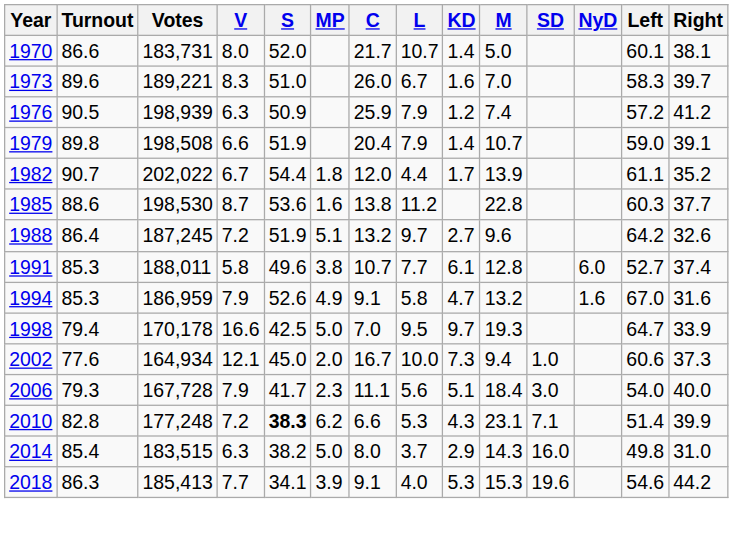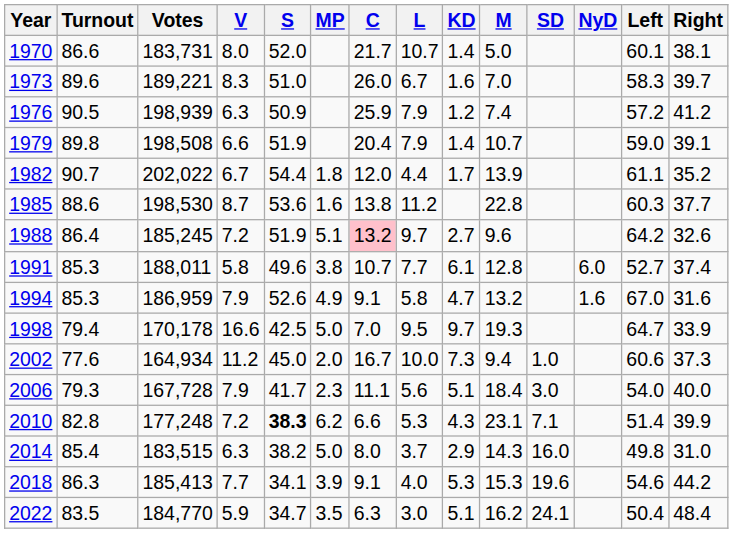 <table class="wikitable sortable" style="font-size: 95%;">
 <tr>
 <th>Year</th>
 <th>Turnout</th>
 <th>Votes</th>
 <th><a href='#'>V</a></th>
 <th><a href='#'>S</a></th>
 <th><a href='#'>MP</a></th>
 <th><a href='#'>C</a></th>
 <th><a href='#'>L</a></th>
 <th><a href='#'>KD</a></th>
 <th><a href='#'>M</a></th>
 <th><a href='#'>SD</a></th>
 <th><a href='#'>NyD</a></th>
 <th>Left</th>
 <th>Right</th>
 </tr>
 <tr>
 <td><a href='#'>1970</a></td>
 <td>86.6</td>
 <td>183,731</td>
 <td>8.0</td>
 <td>52.0</td>
 <td></td>
 <td>21.7</td>
 <td>10.7</td>
 <td>1.4</td>
 <td>5.0</td>
 <td></td>
 <td></td>
 <td>60.1</td>
 <td>38.1</td>
 </tr>
 <tr>
 <td><a href='#'>1973</a></td>
 <td>89.6</td>
 <td>189,221</td>
 <td>8.3</td>
 <td>51.0</td>
 <td></td>
 <td>26.0</td>
 <td>6.7</td>
 <td>1.6</td>
 <td>7.0</td>
 <td></td>
 <td></td>
 <td>58.3</td>
 <td>39.7</td>
 </tr>
 <tr>
 <td><a href='#'>1976</a></td>
 <td>90.5</td>
 <td>198,939</td>
 <td>6.3</td>
 <td>50.9</td>
 <td></td>
 <td>25.9</td>
 <td>7.9</td>
 <td>1.2</td>
 <td>7.4</td>
 <td></td>
 <td></td>
 <td>57.2</td>
 <td>41.2</td>
 </tr>
 <tr>
 <td><a href='#'>1979</a></td>
 <td>89.8</td>
 <td>198,508</td>
 <td>6.6</td>
 <td>51.9</td>
 <td></td>
 <td>20.4</td>
 <td>7.9</td>
 <td>1.4</td>
 <td>10.7</td>
 <td></td>
 <td></td>
 <td>59.0</td>
 <td>39.1</td>
 </tr>
 <tr>
 <td><a href='#'>1982</a></td>
 <td>90.7</td>
 <td>202,022</td>
 <td>6.7</td>
 <td>54.4</td>
 <td>1.8</td>
 <td>12.0</td>
 <td>4.4</td>
 <td>1.7</td>
 <td>13.9</td>
 <td></td>
 <td></td>
 <td>61.1</td>
 <td>35.2</td>
 </tr>
 <tr>
 <td><a href='#'>1985</a></td>
 <td>88.6</td>
 <td>198,530</td>
 <td>8.7</td>
 <td>53.6</td>
 <td>1.6</td>
 <td>13.8</td>
 <td>11.2</td>
 <td></td>
 <td>22.8</td>
 <td></td>
 <td></td>
 <td>60.3</td>
 <td>37.7</td>
 </tr>
 <tr>
 <td><a href='#'>1988</a></td>
 <td>86.4</td>
-<td>187,245</td>
+<td>185,245</td>
 <td>7.2</td>
 <td>51.9</td>
 <td>5.1</td>
-<td>13.2</td>
+<td style="background: pink;">13.2</td>
 <td>9.7</td>
 <td>2.7</td>
 <td>9.6</td>
 <td></td>
 <td></td>
 <td>64.2</td>
 <td>32.6</td>
 </tr>
 <tr>
 <td><a href='#'>1991</a></td>
 <td>85.3</td>
 <td>188,011</td>
 <td>5.8</td>
 <td>49.6</td>
 <td>3.8</td>
 <td>10.7</td>
 <td>7.7</td>
 <td>6.1</td>
 <td>12.8</td>
 <td></td>
 <td>6.0</td>
 <td>52.7</td>
 <td>37.4</td>
 </tr>
 <tr>
 <td><a href='#'>1994</a></td>
 <td>85.3</td>
 <td>186,959</td>
 <td>7.9</td>
 <td>52.6</td>
 <td>4.9</td>
 <td>9.1</td>
 <td>5.8</td>
 <td>4.7</td>
 <td>13.2</td>
 <td></td>
 <td>1.6</td>
 <td>67.0</td>
 <td>31.6</td>
 </tr>
 <tr>
 <td><a href='#'>1998</a></td>
 <td>79.4</td>
 <td>170,178</td>
 <td>16.6</td>
 <td>42.5</td>
 <td>5.0</td>
 <td>7.0</td>
 <td>9.5</td>
 <td>9.7</td>
 <td>19.3</td>
 <td></td>
 <td></td>
 <td>64.7</td>
 <td>33.9</td>
 </tr>
 <tr>
 <td><a href='#'>2002</a></td>
 <td>77.6</td>
 <td>164,934</td>
-<td>12.1</td>
+<td>11.2</td>
 <td>45.0</td>
 <td>2.0</td>
 <td>16.7</td>
 <td>10.0</td>
 <td>7.3</td>
 <td>9.4</td>
 <td>1.0</td>
 <td></td>
 <td>60.6</td>
 <td>37.3</td>
 </tr>
 <tr>
 <td><a href='#'>2006</a></td>
 <td>79.3</td>
 <td>167,728</td>
 <td>7.9</td>
 <td>41.7</td>
 <td>2.3</td>
 <td>11.1</td>
 <td>5.6</td>
 <td>5.1</td>
 <td>18.4</td>
 <td>3.0</td>
 <td></td>
 <td>54.0</td>
 <td>40.0</td>
 </tr>
 <tr>
 <td><a href='#'>2010</a></td>
 <td>82.8</td>
 <td>177,248</td>
 <td>7.2</td>
 <td><strong>38.3</strong></td>
 <td>6.2</td>
 <td>6.6</td>
 <td>5.3</td>
 <td>4.3</td>
 <td>23.1</td>
 <td>7.1</td>
 <td></td>
 <td>51.4</td>
 <td>39.9</td>
 </tr>
 <tr>
 <td><a href='#'>2014</a></td>
 <td>85.4</td>
 <td>183,515</td>
 <td>6.3</td>
 <td>38.2</td>
 <td>5.0</td>
 <td>8.0</td>
 <td>3.7</td>
 <td>2.9</td>
 <td>14.3</td>
 <td>16.0</td>
 <td></td>
 <td>49.8</td>
 <td>31.0</td>
 </tr>
 <tr>
 <td><a href='#'>2018</a></td>
 <td>86.3</td>
 <td>185,413</td>
 <td>7.7</td>
 <td>34.1</td>
 <td>3.9</td>
 <td>9.1</td>
 <td>4.0</td>
 <td>5.3</td>
 <td>15.3</td>
 <td>19.6</td>
 <td></td>
 <td>54.6</td>
 <td>44.2</td>
 </tr>
+<tr>
+<td><a href='#'>2022</a></td>
+<td>83.5</td>
+<td>184,770</td>
+<td>5.9</td>
+<td>34.7</td>
+<td>3.5</td>
+<td>6.3</td>
+<td>3.0</td>
+<td>5.1</td>
+<td>16.2</td>
+<td>24.1</td>
+<td></td>
+<td>50.4</td>
+<td>48.4</td>
+</tr>
 </table>
